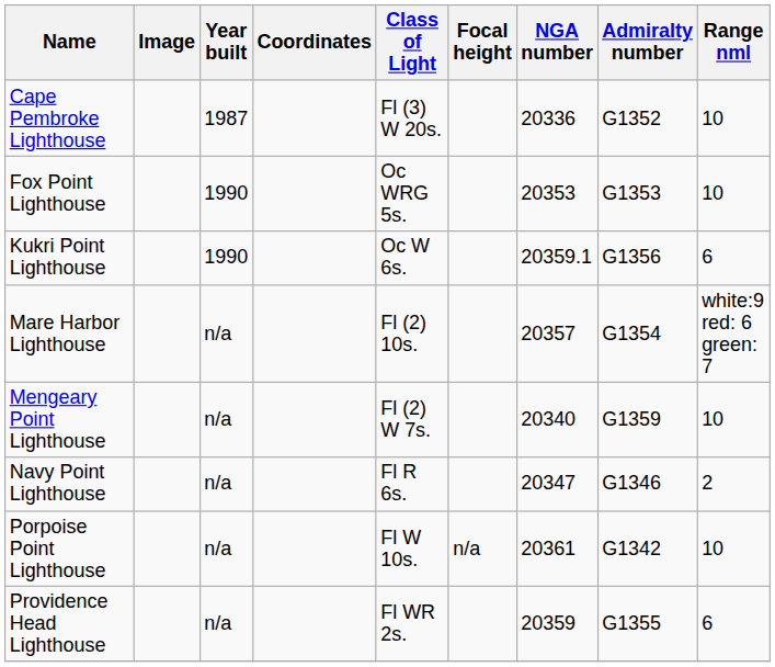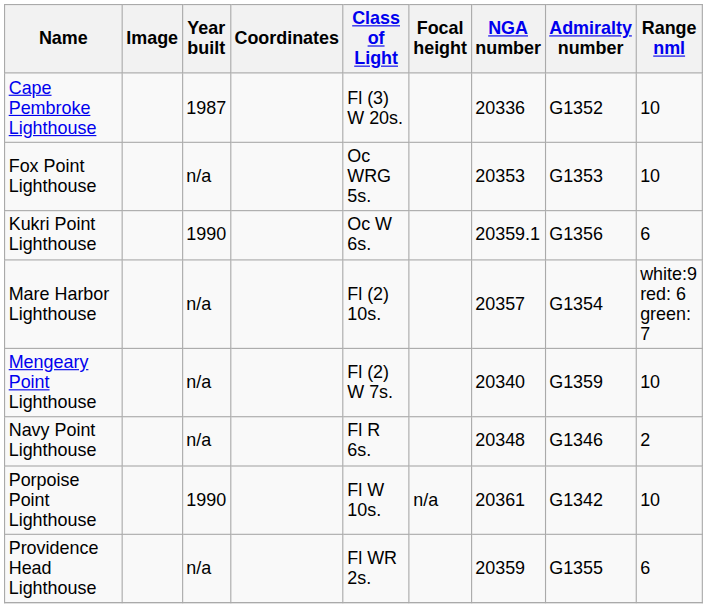 <table class="wikitable sortable" style="width:100%">
 <tr>
 <th>Name</th>
 <th>Image</th>
 <th>Year<br>built</th>
 <th>Coordinates</th>
 <th><a href='#'>Class of Light</a></th>
 <th>Focal<br>height</th>
 <th><a href='#'>NGA</a><br>number</th>
 <th><a href='#'>Admiralty</a><br>number</th>
 <th>Range<br><a href='#'>nml</a></th>
 </tr>
 <tr>
 <td><a href='#'>Cape Pembroke Lighthouse</a></td>
 <td></td>
 <td>1987</td>
 <td></td>
 <td>Fl (3) W 20s.</td>
 <td></td>
 <td>20336</td>
 <td>G1352</td>
 <td>10</td>
 </tr>
 <tr>
 <td>Fox Point Lighthouse</td>
 <td></td>
-<td>1990</td>
+<td>n/a</td>
 <td></td>
 <td>Oc WRG 5s.</td>
 <td></td>
 <td>20353</td>
 <td>G1353</td>
 <td>10</td>
 </tr>
 <tr>
 <td>Kukri Point Lighthouse</td>
 <td></td>
 <td>1990</td>
 <td></td>
 <td>Oc W 6s.</td>
 <td></td>
 <td>20359.1</td>
 <td>G1356</td>
 <td>6</td>
 </tr>
 <tr>
 <td>Mare Harbor Lighthouse</td>
 <td></td>
 <td>n/a</td>
 <td></td>
 <td>Fl (2) 10s.</td>
 <td></td>
 <td>20357</td>
 <td>G1354</td>
 <td>white:9<br>red: 6<br>green: 7</td>
 </tr>
 <tr>
 <td><a href='#'>Mengeary Point</a> Lighthouse</td>
 <td></td>
 <td>n/a</td>
 <td></td>
 <td>Fl (2) W 7s.</td>
 <td></td>
 <td>20340</td>
 <td>G1359</td>
 <td>10</td>
 </tr>
 <tr>
 <td>Navy Point Lighthouse</td>
 <td></td>
 <td>n/a</td>
 <td></td>
 <td>Fl R 6s.</td>
 <td></td>
-<td>20347</td>
+<td>20348</td>
 <td>G1346</td>
 <td>2</td>
 </tr>
 <tr>
 <td>Porpoise Point Lighthouse</td>
 <td></td>
-<td>n/a</td>
+<td>1990</td>
 <td></td>
 <td>Fl W 10s.</td>
 <td>n/a</td>
 <td>20361</td>
 <td>G1342</td>
 <td>10</td>
 </tr>
 <tr>
 <td>Providence Head Lighthouse</td>
 <td></td>
 <td>n/a</td>
 <td></td>
 <td>Fl WR 2s.</td>
 <td></td>
 <td>20359</td>
 <td>G1355</td>
 <td>6</td>
 </tr>
 <tr>
 </tr>
 </table>
